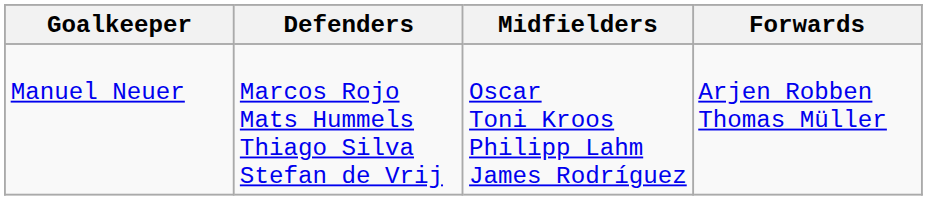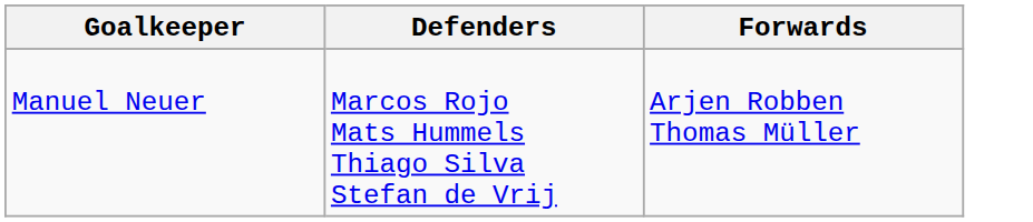 <table class="wikitable">
 <tr>
 <th style="width:25%">Goalkeeper</th>
 <th style="width:25%">Defenders</th>
-<th style="width:25%">Midfielders</th>
 <th style="width:25%">Forwards</th>
 </tr>
 <tr>
 <td valign=top><br> <a href='#'>Manuel Neuer</a></td>
 <td valign=top><br> <a href='#'>Marcos Rojo</a><br> <a href='#'>Mats Hummels</a><br> <a href='#'>Thiago Silva</a><br> <a href='#'>Stefan de Vrij</a></td>
-<td valign=top><br> <a href='#'>Oscar</a><br> <a href='#'>Toni Kroos</a><br> <a href='#'>Philipp Lahm</a><br> <a href='#'>James Rodríguez</a></td>
 <td valign=top><br> <a href='#'>Arjen Robben</a><br> <a href='#'>Thomas Müller</a></td>
 </tr>
 </table>
